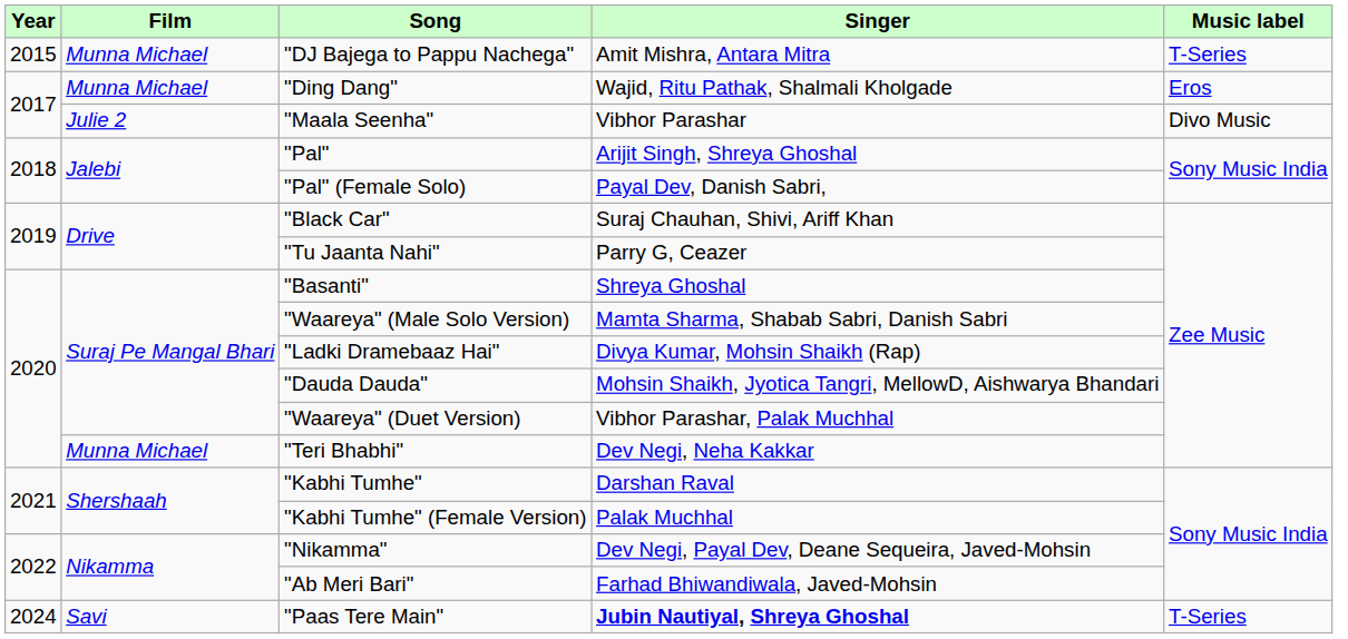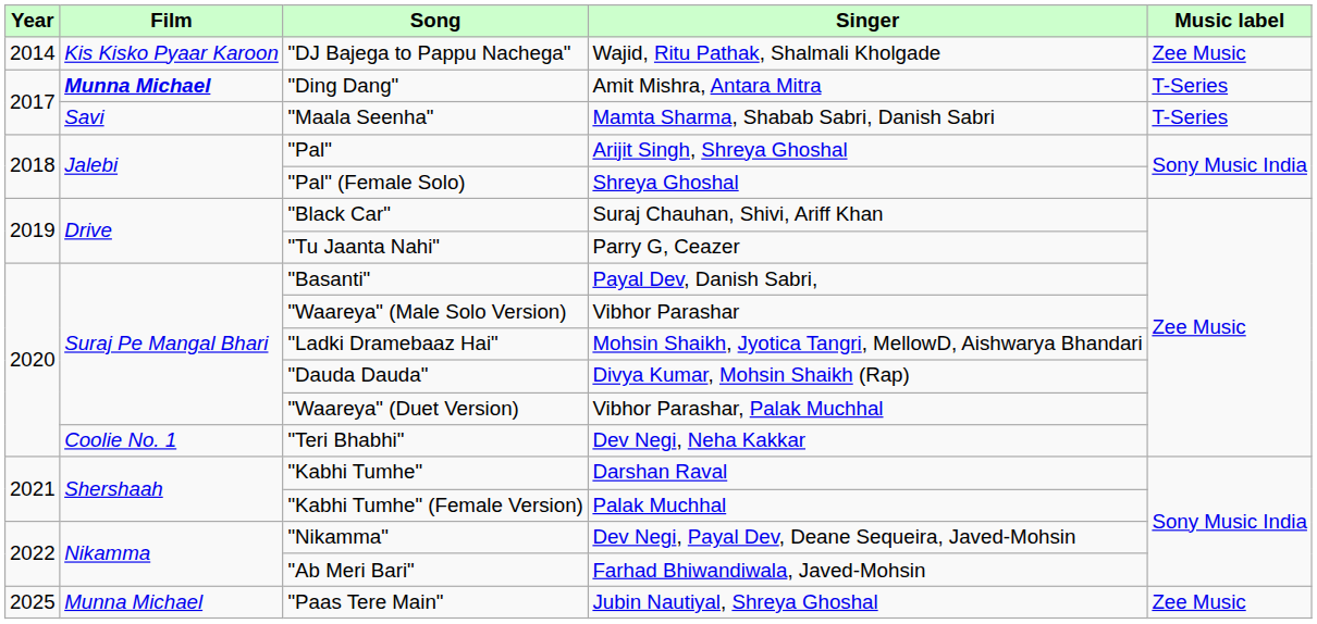 <table class="wikitable sortable">
 <tr>
 <th style="background:#cfc; text-align:center;"><strong>Year</strong></th>
 <th style="background:#cfc; text-align:center;"><strong>Film</strong></th>
 <th style="background:#cfc; text-align:center;"><strong>Song</strong></th>
 <th style="background:#cfc; text-align:center;"><strong>Singer</strong></th>
 <th style="background:#cfc; text-align:center;"><strong>Music label</strong></th>
 </tr>
 <tr>
-<td>2015</td>
-<td><em><a href='#'>Munna Michael</a></em></td>
+<td>2014</td>
+<td><em><a href='#'>Kis Kisko Pyaar Karoon</a></em></td>
 <td>"DJ Bajega to Pappu Nachega"</td>
+<td>Wajid, <a href='#'>Ritu Pathak</a>, Shalmali Kholgade</td>
+<td><a href='#'>Zee Music</a></td>
+</tr>
+<tr>
+<td rowspan="2">2017</td>
+<td><strong><em><a href='#'>Munna Michael</a></em></strong></td>
+<td>"Ding Dang"</td>
 <td>Amit Mishra, <a href='#'>Antara Mitra</a></td>
 <td><a href='#'>T-Series</a></td>
 </tr>
 <tr>
-<td rowspan="2">2017</td>
-<td><em><a href='#'>Munna Michael</a></em></td>
-<td>"Ding Dang"</td>
-<td>Wajid, <a href='#'>Ritu Pathak</a>, Shalmali Kholgade</td>
-<td><a href='#'>Eros</a></td>
-</tr>
-<tr>
-<td><em><a href='#'>Julie 2</a></em></td>
+<td><em><a href='#'>Savi</a></em></td>
 <td>"Maala Seenha"</td>
-<td>Vibhor Parashar</td>
-<td>Divo Music</td>
+<td><a href='#'>Mamta Sharma</a>, Shabab Sabri, Danish Sabri</td>
+<td><a href='#'>T-Series</a></td>
 </tr>
 <tr>
 <td rowspan="2">2018</td>
 <td rowspan="2"><em><a href='#'>Jalebi</a></em></td>
 <td>"Pal"</td>
 <td><a href='#'>Arijit Singh</a>, <a href='#'>Shreya Ghoshal</a></td>
 <td rowspan="2"><a href='#'>Sony Music India</a></td>
 </tr>
 <tr>
 <td>"Pal" (Female Solo)</td>
-<td><a href='#'>Payal Dev</a>, Danish Sabri,</td>
+<td><a href='#'>Shreya Ghoshal</a></td>
 </tr>
 <tr>
 <td rowspan="2">2019</td>
 <td rowspan="2"><em><a href='#'>Drive</a></em></td>
 <td>"Black Car"</td>
 <td>Suraj Chauhan, Shivi, Ariff Khan</td>
 <td rowspan="8"><a href='#'>Zee Music</a></td>
 </tr>
 <tr>
 <td>"Tu Jaanta Nahi"</td>
 <td>Parry G, Ceazer</td>
 </tr>
 <tr>
 <td rowspan="6">2020</td>
 <td rowspan="5"><em><a href='#'>Suraj Pe Mangal Bhari</a></em></td>
 <td>"Basanti"</td>
-<td><a href='#'>Shreya Ghoshal</a></td>
+<td><a href='#'>Payal Dev</a>, Danish Sabri,</td>
 </tr>
 <tr>
 <td>"Waareya" (Male Solo Version)</td>
-<td><a href='#'>Mamta Sharma</a>, Shabab Sabri, Danish Sabri</td>
+<td>Vibhor Parashar</td>
 </tr>
 <tr>
 <td>"Ladki Dramebaaz Hai"</td>
-<td><a href='#'>Divya Kumar</a>,  <a href='#'>Mohsin Shaikh</a> (Rap)</td>
+<td><a href='#'>Mohsin Shaikh</a>, <a href='#'>Jyotica Tangri</a>, MellowD, Aishwarya Bhandari</td>
 </tr>
 <tr>
 <td>"Dauda Dauda"</td>
-<td><a href='#'>Mohsin Shaikh</a>, <a href='#'>Jyotica Tangri</a>, MellowD, Aishwarya Bhandari</td>
+<td><a href='#'>Divya Kumar</a>,  <a href='#'>Mohsin Shaikh</a> (Rap)</td>
 </tr>
 <tr>
 <td>"Waareya" (Duet Version)</td>
 <td>Vibhor Parashar,  <a href='#'>Palak Muchhal</a></td>
 </tr>
 <tr>
-<td><em><a href='#'>Munna Michael</a></em></td>
+<td><a href='#'><em>Coolie No. 1</em></a></td>
 <td>"Teri Bhabhi"</td>
 <td><a href='#'>Dev Negi</a>, <a href='#'>Neha Kakkar</a></td>
 </tr>
 <tr>
 <td rowspan="2">2021</td>
 <td rowspan="2"><em><a href='#'>Shershaah</a></em></td>
 <td>"Kabhi Tumhe"</td>
 <td><a href='#'>Darshan Raval</a></td>
 <td rowspan="4"><a href='#'>Sony Music India</a></td>
 </tr>
 <tr>
 <td>"Kabhi Tumhe" (Female Version)</td>
 <td><a href='#'>Palak Muchhal</a></td>
 </tr>
 <tr>
 <td rowspan=2>2022</td>
 <td rowspan=2><em><a href='#'>Nikamma</a></em></td>
 <td>"Nikamma"</td>
 <td><a href='#'>Dev Negi</a>, <a href='#'>Payal Dev</a>, Deane Sequeira, Javed-Mohsin</td>
 </tr>
 <tr>
 <td>"Ab Meri Bari"</td>
 <td><a href='#'>Farhad Bhiwandiwala</a>, Javed-Mohsin</td>
 </tr>
 <tr>
-<td>2024</td>
-<td><em><a href='#'>Savi</a></em></td>
+<td>2025</td>
+<td><em><a href='#'>Munna Michael</a></em></td>
 <td>"Paas Tere Main"</td>
-<td><strong><a href='#'>Jubin Nautiyal</a>, <a href='#'>Shreya Ghoshal</a></strong></td>
-<td><a href='#'>T-Series</a></td>
+<td><a href='#'>Jubin Nautiyal</a>, <a href='#'>Shreya Ghoshal</a></td>
+<td><a href='#'>Zee Music</a></td>
 </tr>
 </table>
